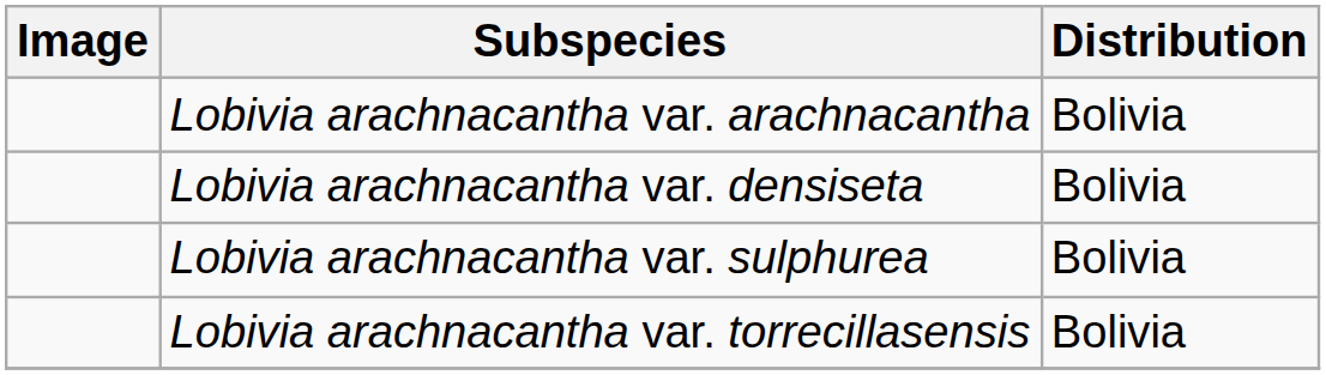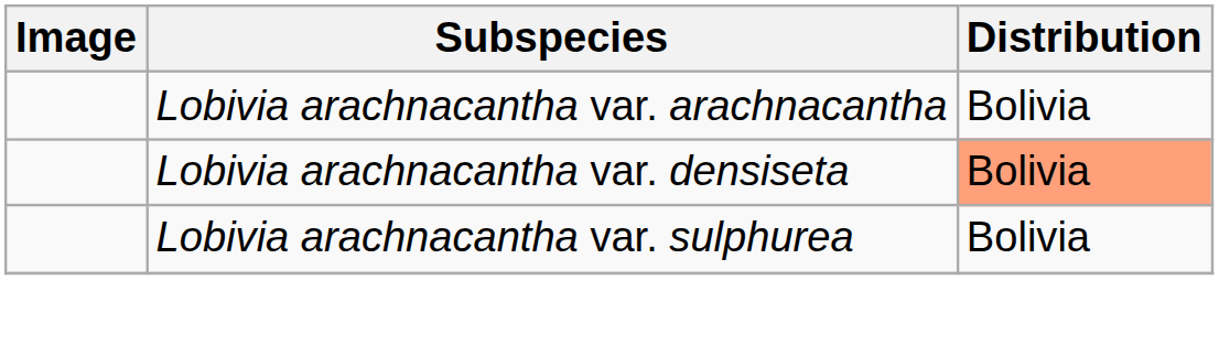 <table class="wikitable ">
 <tr>
 <th>Image</th>
 <th>Subspecies</th>
 <th>Distribution</th>
 </tr>
 <tr>
 <td></td>
 <td><em>Lobivia arachnacantha</em> var. <em>arachnacantha</em></td>
 <td>Bolivia</td>
 </tr>
 <tr>
 <td></td>
 <td><em>Lobivia arachnacantha</em> var. <em>densiseta</em> </td>
-<td>Bolivia</td>
+<td style="background: lightsalmon;">Bolivia</td>
 </tr>
 <tr>
 <td></td>
 <td><em>Lobivia arachnacantha</em> var. <em>sulphurea</em> </td>
 <td>Bolivia</td>
 </tr>
 <tr>
-<td></td>
-<td><em>Lobivia arachnacantha</em> var. <em>torrecillasensis</em> </td>
-<td>Bolivia</td>
-</tr>
-<tr>
 </tr>
 </table>
